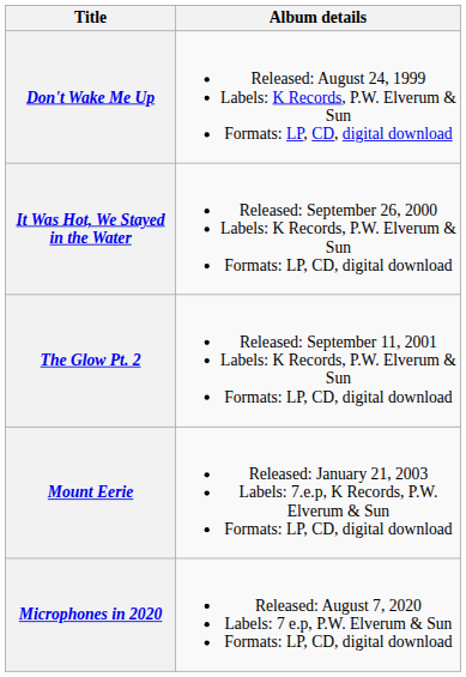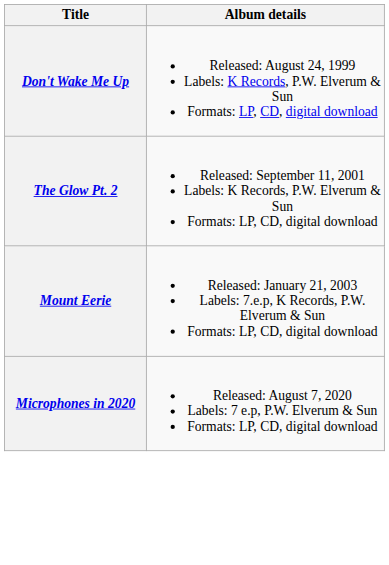 <table class="wikitable plainrowheaders" style="text-align:center">
 <tr>
 <th scope="col" style="width:10em;">Title</th>
 <th scope="col" style="width:17em;">Album details</th>
 </tr>
 <tr>
 <th scope="row"><em><a href='#'>Don't Wake Me Up</a></em></th>
 <td><br><ul><li>Released: August 24, 1999</li><li>Labels: <a href='#'>K Records</a>, P.W. Elverum & Sun</li><li>Formats: <a href='#'>LP</a>, <a href='#'>CD</a>, <a href='#'>digital download</a> </li></ul></td>
-</tr>
-<tr>
-<th scope="row"><em><a href='#'>It Was Hot, We Stayed in the Water</a></em></th>
-<td><br><ul><li>Released: September 26, 2000</li><li>Labels: K Records, P.W. Elverum & Sun</li><li>Formats: LP, CD, digital download </li></ul></td>
 </tr>
 <tr>
 <th scope="row"><em><a href='#'>The Glow Pt. 2</a></em></th>
 <td><br><ul><li>Released: September 11, 2001</li><li>Labels: K Records, P.W. Elverum & Sun</li><li>Formats: LP, CD, digital download </li></ul></td>
 </tr>
 <tr>
 <th scope="row"><em><a href='#'>Mount Eerie</a></em></th>
 <td><br><ul><li>Released: January 21, 2003</li><li>Labels: 7.e.p, K Records, P.W. Elverum & Sun</li><li>Formats: LP, CD, digital download </li></ul></td>
 </tr>
 <tr>
 <th scope="row"><em><a href='#'>Microphones in 2020</a></em></th>
 <td><br><ul><li>Released: August 7, 2020</li><li>Labels: 7 e.p, P.W. Elverum & Sun</li><li>Formats: LP, CD, digital download</li></ul></td>
 </tr>
 </table>
